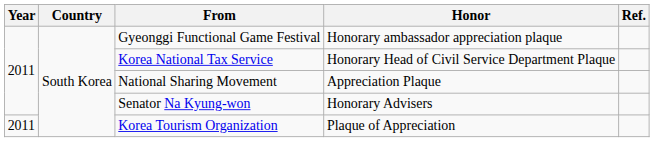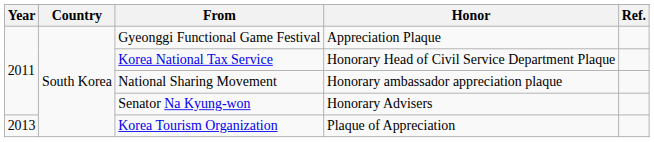 <table class="wikitable">
 <tr>
 <th>Year</th>
 <th>Country</th>
 <th>From</th>
 <th>Honor</th>
 <th>Ref.</th>
 </tr>
 <tr>
 <td rowspan="4">2011</td>
 <td rowspan="5">South Korea</td>
 <td>Gyeonggi Functional Game Festival</td>
-<td>Honorary ambassador appreciation plaque</td>
+<td>Appreciation Plaque</td>
 <td style="text-align:center;"></td>
 </tr>
 <tr>
 <td scope="row"><a href='#'>Korea National Tax Service</a></td>
 <td>Honorary Head of Civil Service Department Plaque</td>
 <td style="text-align:center;"></td>
 </tr>
 <tr>
 <td>National Sharing Movement</td>
-<td>Appreciation Plaque</td>
+<td>Honorary ambassador appreciation plaque</td>
 <td style="text-align:center;"></td>
 </tr>
 <tr>
 <td>Senator <a href='#'>Na Kyung-won</a></td>
 <td>Honorary Advisers</td>
 <td style="text-align:center;"></td>
 </tr>
 <tr>
-<td>2011</td>
+<td>2013</td>
 <td><a href='#'>Korea Tourism Organization</a></td>
 <td>Plaque of Appreciation</td>
 <td style="text-align:center;"></td>
 </tr>
 </table>
